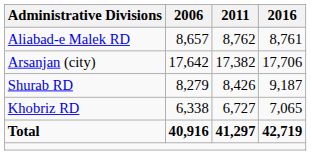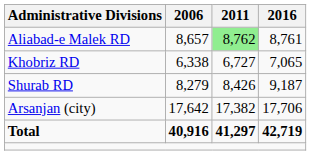 <table class="wikitable">
 <tr>
 <th>Administrative Divisions</th>
 <th>2006</th>
 <th>2011</th>
 <th>2016</th>
 </tr>
 <tr>
 <td><a href='#'>Aliabad-e Malek RD</a></td>
 <td style="text-align: right;">8,657</td>
-<td style="text-align: right;">8,762</td>
+<td style="background: lightgreen; text-align: right;">8,762</td>
 <td style="text-align: right;">8,761</td>
 </tr>
 <tr>
-<td><a href='#'>Arsanjan</a> (city)</td>
-<td style="text-align: right;">17,642</td>
-<td style="text-align: right;">17,382</td>
-<td style="text-align: right;">17,706</td>
+<td><a href='#'>Khobriz RD</a></td>
+<td style="text-align: right;">6,338</td>
+<td style="text-align: right;">6,727</td>
+<td style="text-align: right;">7,065</td>
 </tr>
 <tr>
 <td><a href='#'>Shurab RD</a></td>
 <td style="text-align: right;">8,279</td>
 <td style="text-align: right;">8,426</td>
 <td style="text-align: right;">9,187</td>
 </tr>
 <tr>
-<td><a href='#'>Khobriz RD</a></td>
-<td style="text-align: right;">6,338</td>
-<td style="text-align: right;">6,727</td>
-<td style="text-align: right;">7,065</td>
+<td><a href='#'>Arsanjan</a> (city)</td>
+<td style="text-align: right;">17,642</td>
+<td style="text-align: right;">17,382</td>
+<td style="text-align: right;">17,706</td>
 </tr>
 <tr>
 <td><strong>Total</strong></td>
 <td style="text-align: right;"><strong>40,916</strong></td>
 <td style="text-align: right;"><strong>41,297</strong></td>
 <td style="text-align: right;"><strong>42,719</strong></td>
 </tr>
 <tr>
 <td colspan=4></td>
 </tr>
 </table>
